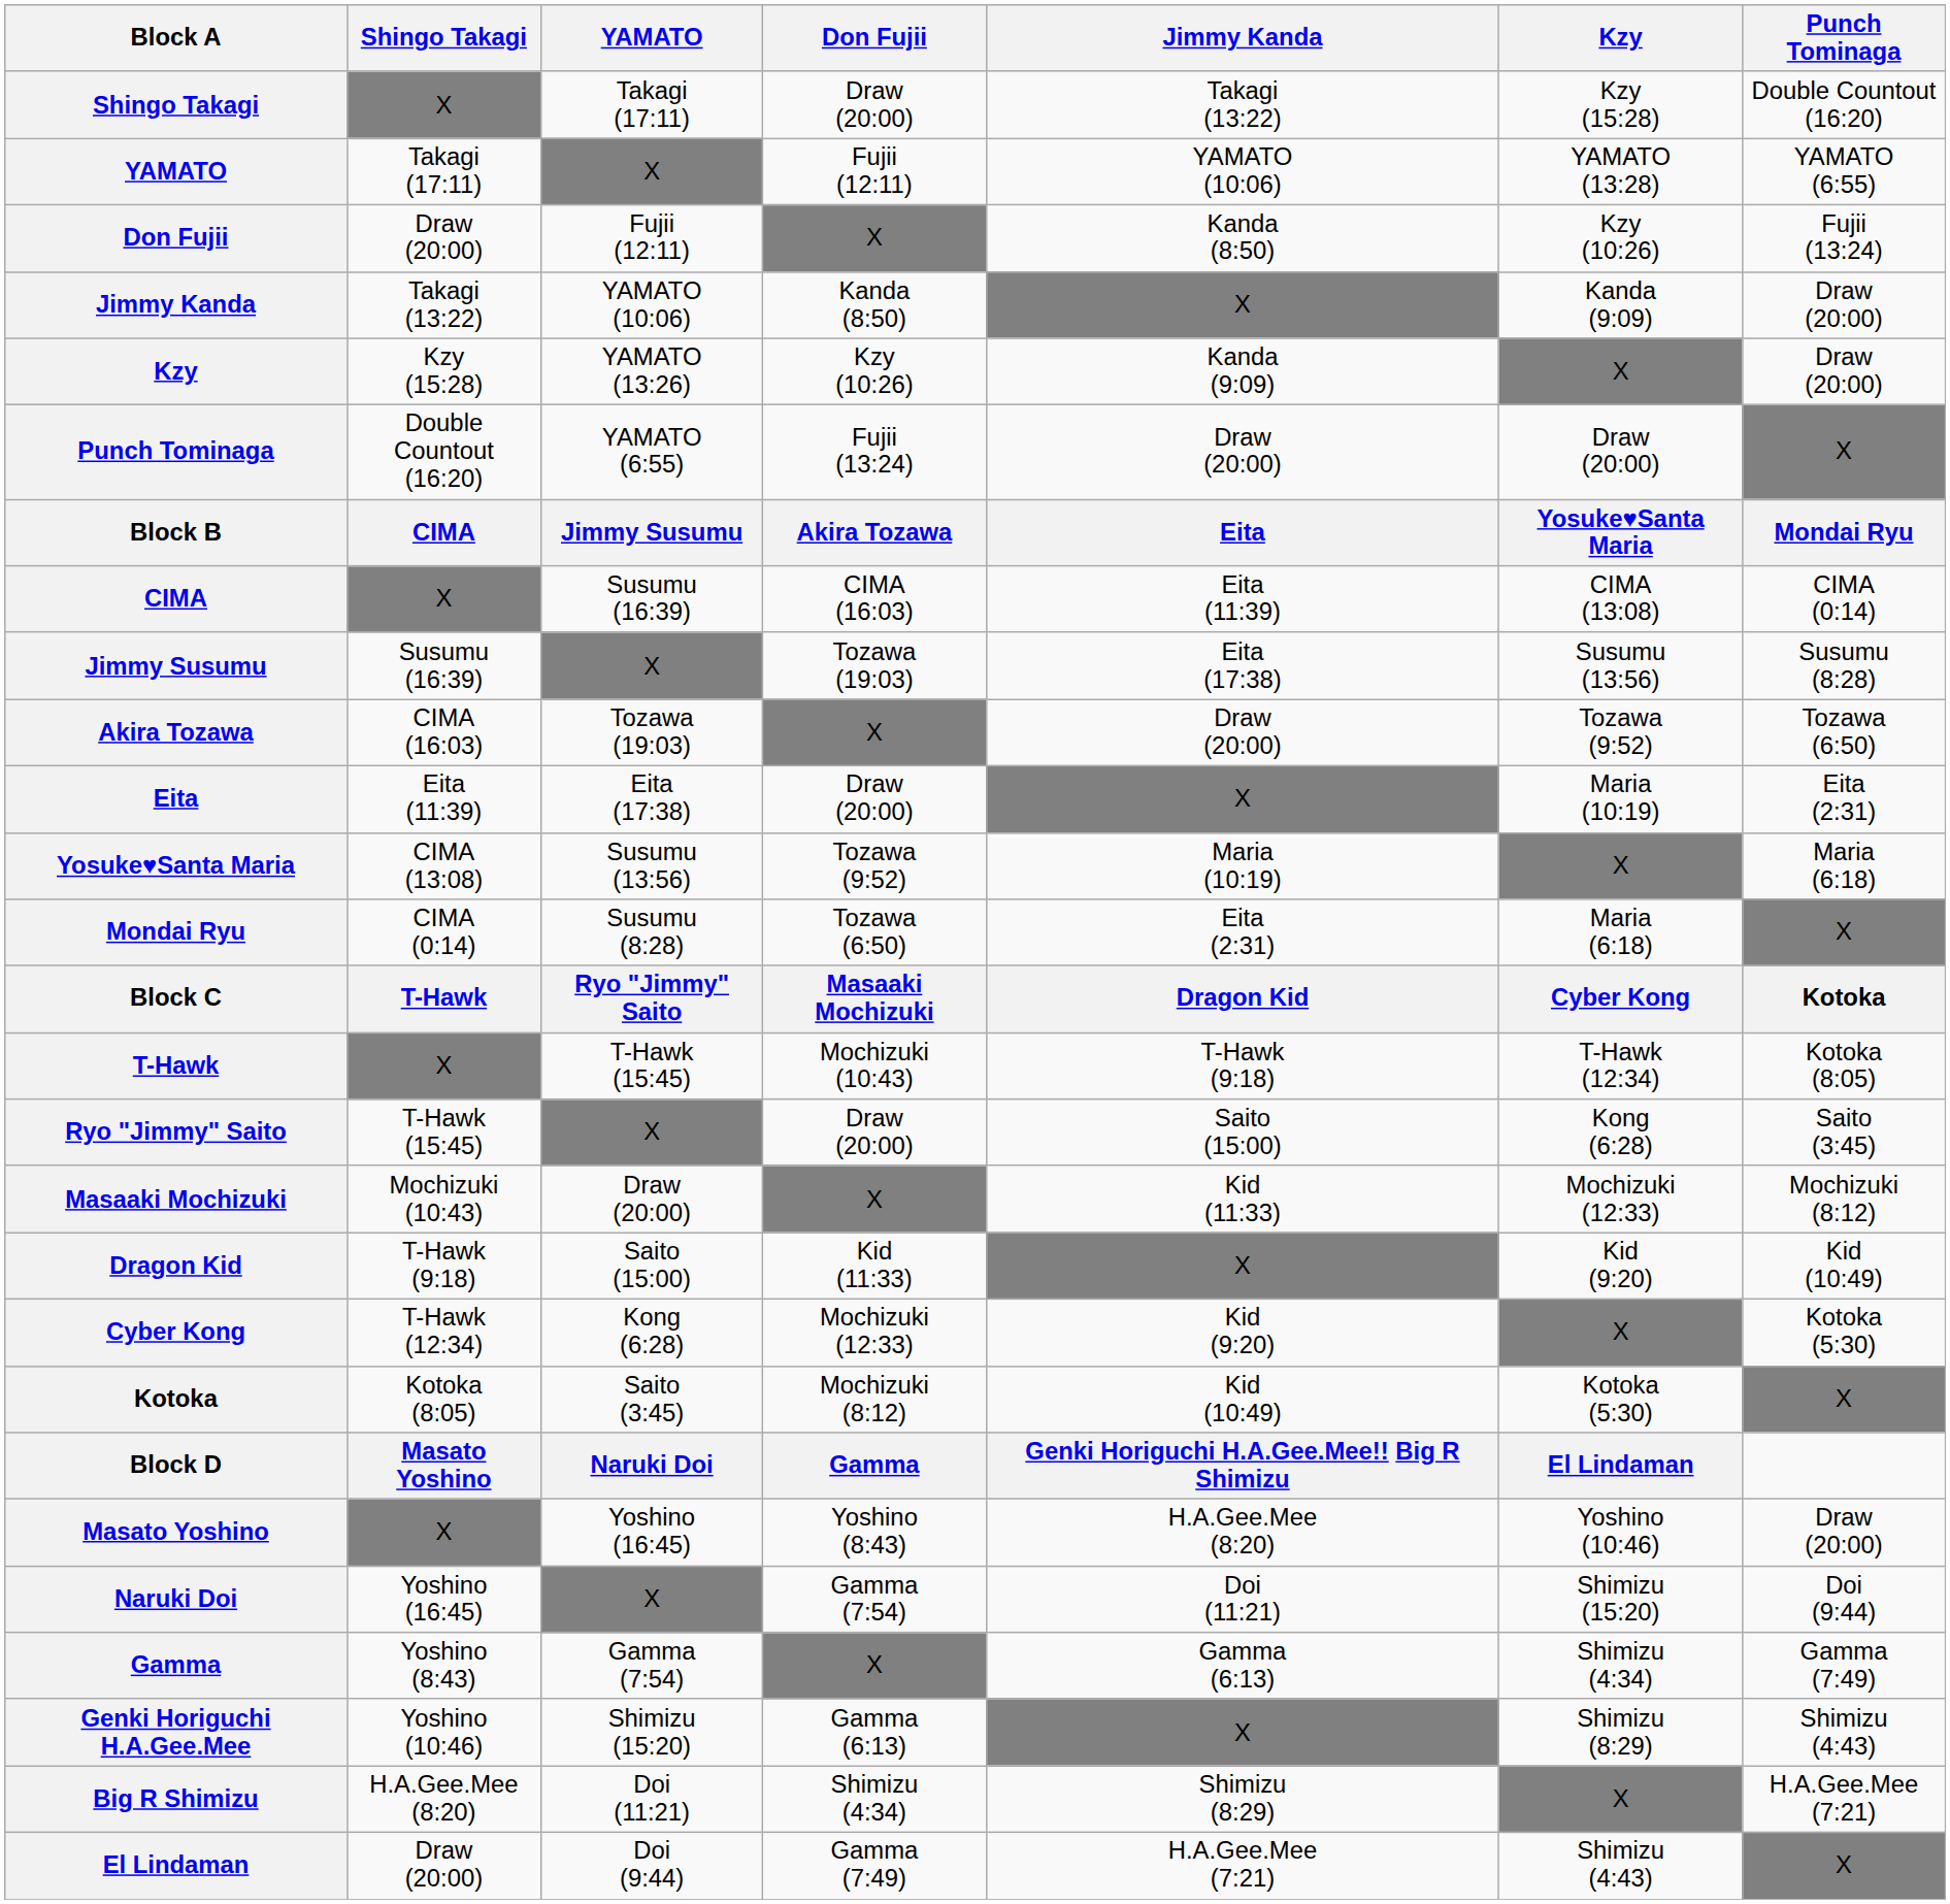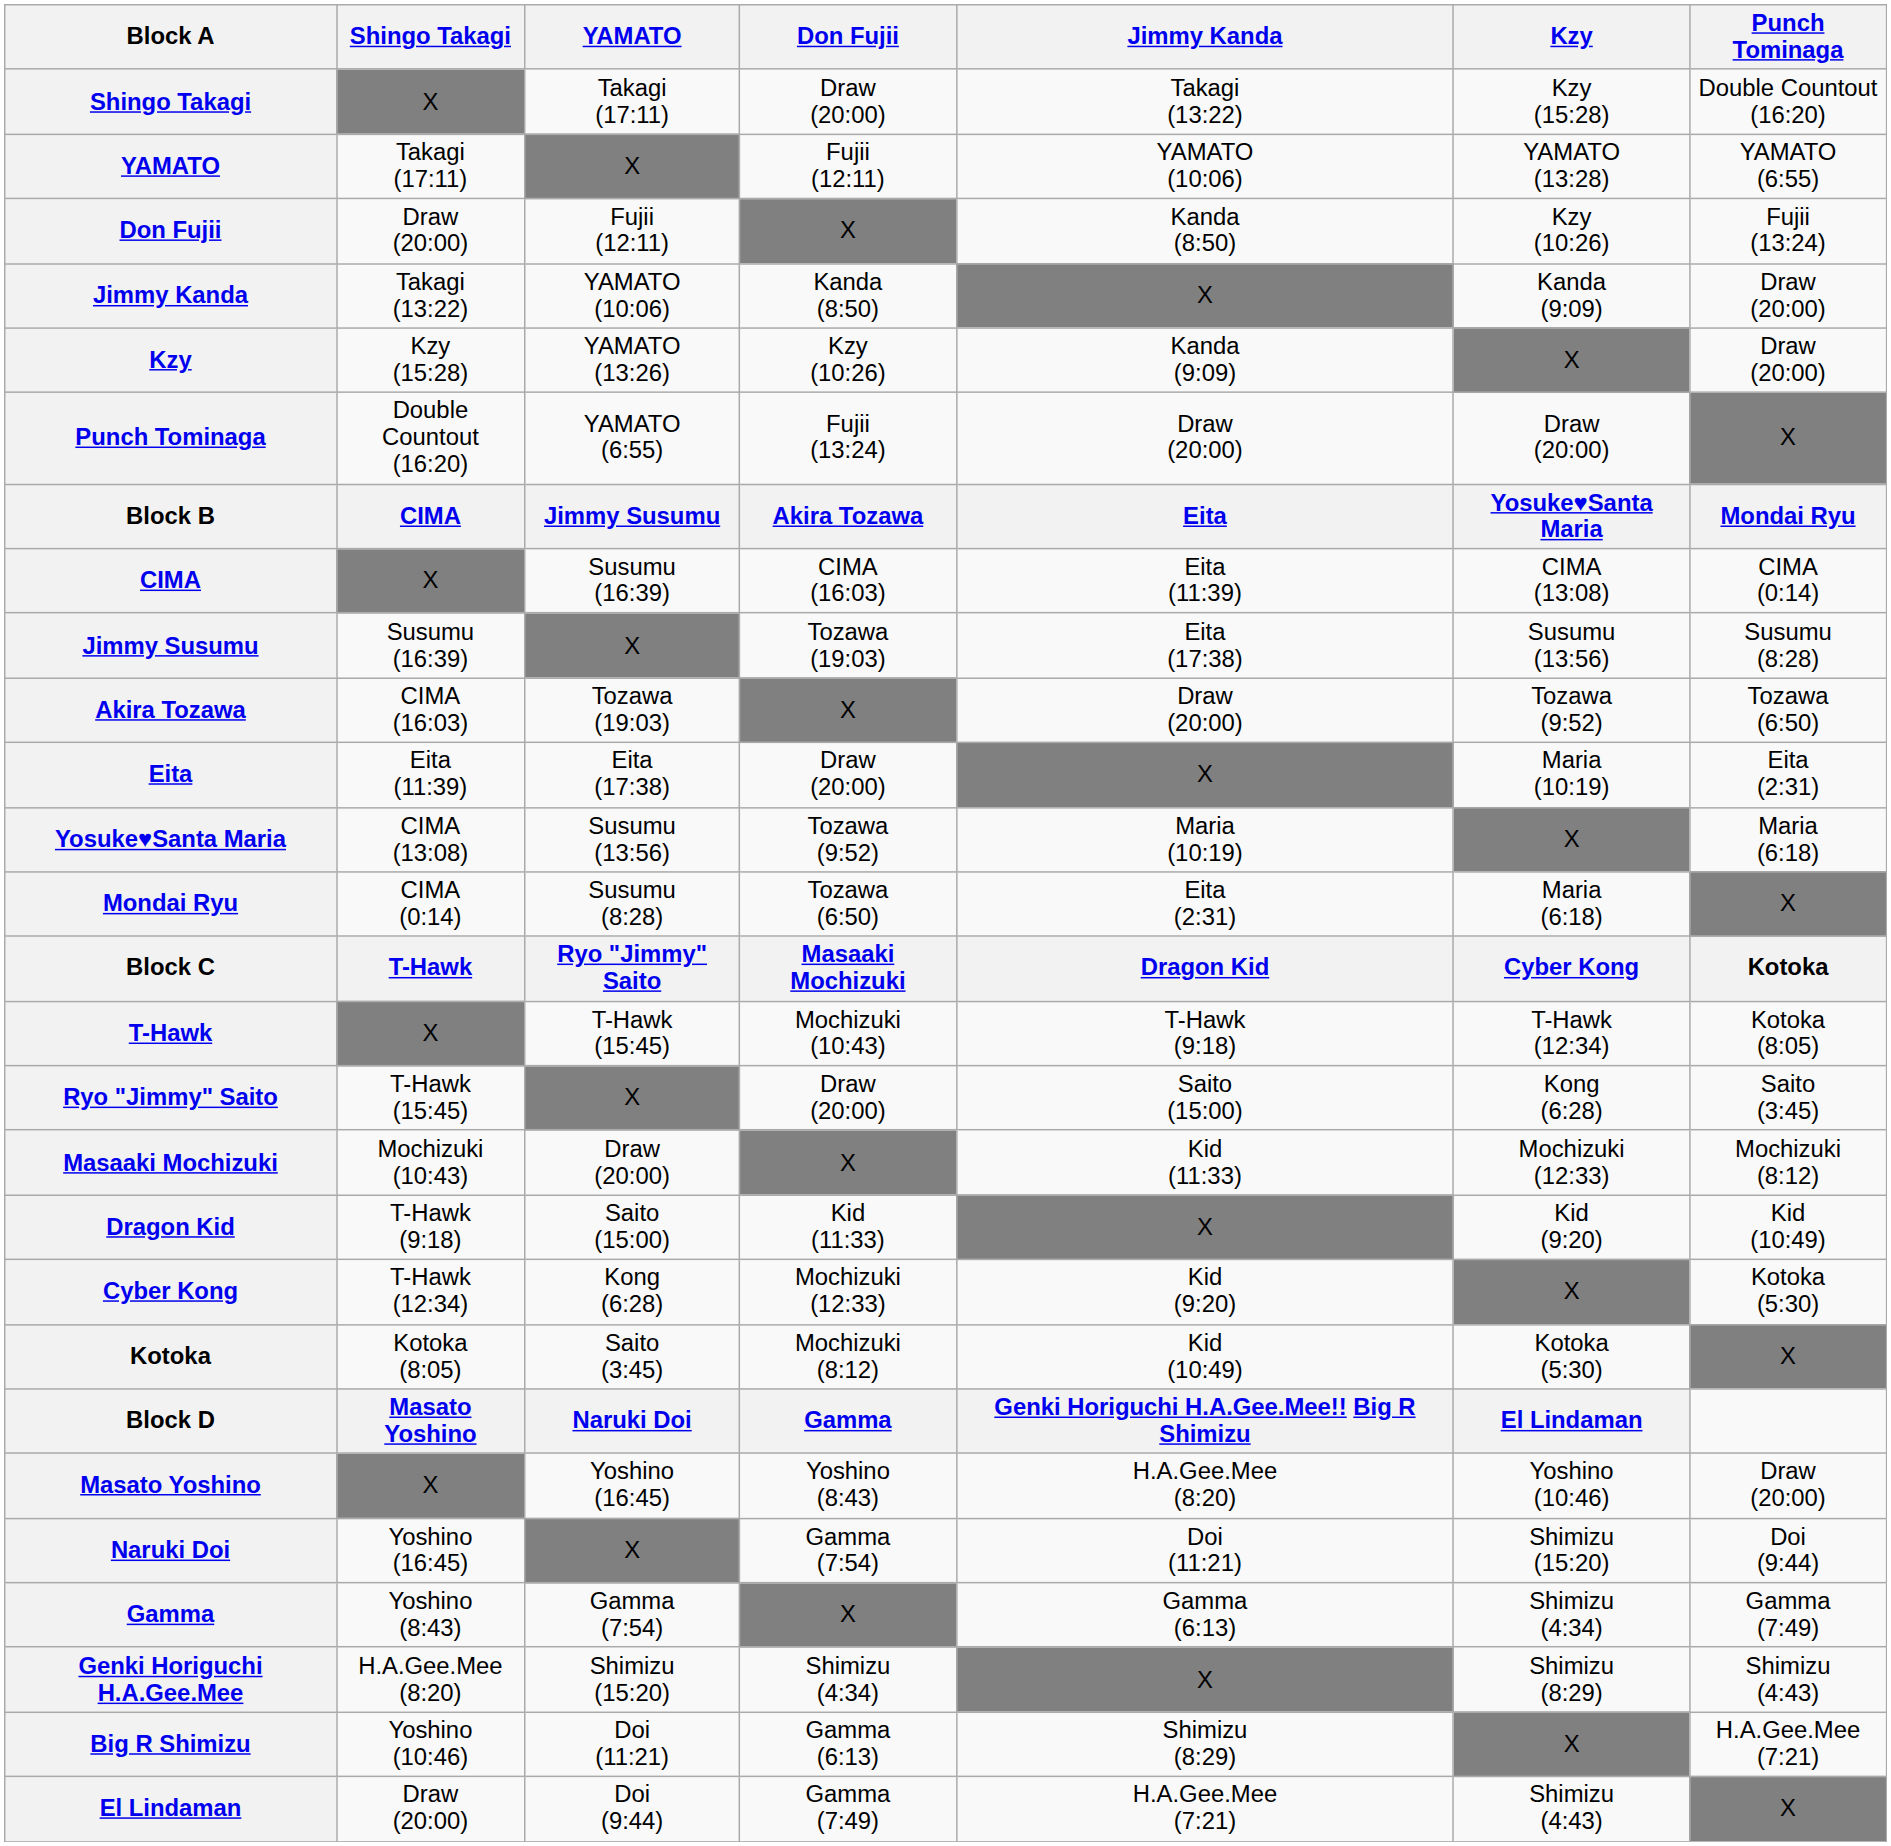 <table class="wikitable" style="margin: 1em auto 1em auto">
 <tr align="center">
 <th>Block A</th>
 <th><a href='#'>Shingo Takagi</a></th>
 <th><a href='#'>YAMATO</a></th>
 <th><a href='#'>Don Fujii</a></th>
 <th><a href='#'>Jimmy Kanda</a></th>
 <th><a href='#'>Kzy</a></th>
 <th><a href='#'>Punch Tominaga</a></th>
 </tr>
 <tr align="center">
 <th><a href='#'>Shingo Takagi</a></th>
 <td bgcolor=grey>X</td>
 <td>Takagi<br>(17:11)</td>
 <td>Draw<br>(20:00)</td>
 <td>Takagi<br>(13:22)</td>
 <td>Kzy<br>(15:28)</td>
 <td>Double Countout<br>(16:20)</td>
 </tr>
 <tr align="center">
 <th><a href='#'>YAMATO</a></th>
 <td>Takagi<br>(17:11)</td>
 <td bgcolor=grey>X</td>
 <td>Fujii<br>(12:11)</td>
 <td>YAMATO<br>(10:06)</td>
 <td>YAMATO<br>(13:28)</td>
 <td>YAMATO<br>(6:55)</td>
 </tr>
 <tr align="center">
 <th><a href='#'>Don Fujii</a></th>
 <td>Draw<br>(20:00)</td>
 <td>Fujii<br>(12:11)</td>
 <td bgcolor=grey>X</td>
 <td>Kanda<br>(8:50)</td>
 <td>Kzy<br>(10:26)</td>
 <td>Fujii<br>(13:24)</td>
 </tr>
 <tr align="center">
 <th><a href='#'>Jimmy Kanda</a></th>
 <td>Takagi<br>(13:22)</td>
 <td>YAMATO<br>(10:06)</td>
 <td>Kanda<br>(8:50)</td>
 <td bgcolor=grey>X</td>
 <td>Kanda<br>(9:09)</td>
 <td>Draw<br>(20:00)</td>
 </tr>
 <tr align="center">
 <th><a href='#'>Kzy</a></th>
 <td>Kzy<br>(15:28)</td>
 <td>YAMATO<br>(13:26)</td>
 <td>Kzy<br>(10:26)</td>
 <td>Kanda<br>(9:09)</td>
 <td bgcolor=grey>X</td>
 <td>Draw<br>(20:00)</td>
 </tr>
 <tr align="center">
 <th><a href='#'>Punch Tominaga</a></th>
 <td>Double Countout<br>(16:20)</td>
 <td>YAMATO<br>(6:55)</td>
 <td>Fujii<br>(13:24)</td>
 <td>Draw<br>(20:00)</td>
 <td>Draw<br>(20:00)</td>
 <td bgcolor=grey>X</td>
 </tr>
 <tr align="center">
 <th>Block B</th>
 <th><a href='#'>CIMA</a></th>
 <th><a href='#'>Jimmy Susumu</a></th>
 <th><a href='#'>Akira Tozawa</a></th>
 <th><a href='#'>Eita</a></th>
 <th><a href='#'>Yosuke♥Santa Maria</a></th>
 <th><a href='#'>Mondai Ryu</a></th>
 </tr>
 <tr align="center">
 <th><a href='#'>CIMA</a></th>
 <td bgcolor=grey>X</td>
 <td>Susumu<br>(16:39)</td>
 <td>CIMA<br>(16:03)</td>
 <td>Eita<br>(11:39)</td>
 <td>CIMA<br>(13:08)</td>
 <td>CIMA<br>(0:14)</td>
 </tr>
 <tr align="center">
 <th><a href='#'>Jimmy Susumu</a></th>
 <td>Susumu<br>(16:39)</td>
 <td bgcolor=grey>X</td>
 <td>Tozawa<br>(19:03)</td>
 <td>Eita<br>(17:38)</td>
 <td>Susumu<br>(13:56)</td>
 <td>Susumu<br>(8:28)</td>
 </tr>
 <tr align="center">
 <th><a href='#'>Akira Tozawa</a></th>
 <td>CIMA<br>(16:03)</td>
 <td>Tozawa<br>(19:03)</td>
 <td bgcolor=grey>X</td>
 <td>Draw<br>(20:00)</td>
 <td>Tozawa<br>(9:52)</td>
 <td>Tozawa<br>(6:50)</td>
 </tr>
 <tr align="center">
 <th><a href='#'>Eita</a></th>
 <td>Eita<br>(11:39)</td>
 <td>Eita<br>(17:38)</td>
 <td>Draw<br>(20:00)</td>
 <td bgcolor=grey>X</td>
 <td>Maria<br>(10:19)</td>
 <td>Eita<br>(2:31)</td>
 </tr>
 <tr align="center">
 <th><a href='#'>Yosuke♥Santa Maria</a></th>
 <td>CIMA<br>(13:08)</td>
 <td>Susumu<br>(13:56)</td>
 <td>Tozawa<br>(9:52)</td>
 <td>Maria<br>(10:19)</td>
 <td bgcolor=grey>X</td>
 <td>Maria<br>(6:18)</td>
 </tr>
 <tr align="center">
 <th><a href='#'>Mondai Ryu</a></th>
 <td>CIMA<br>(0:14)</td>
 <td>Susumu<br>(8:28)</td>
 <td>Tozawa<br>(6:50)</td>
 <td>Eita<br>(2:31)</td>
 <td>Maria<br>(6:18)</td>
 <td bgcolor=grey>X</td>
 </tr>
 <tr align="center">
 <th>Block C</th>
 <th><a href='#'>T-Hawk</a></th>
 <th><a href='#'>Ryo "Jimmy" Saito</a></th>
 <th><a href='#'>Masaaki Mochizuki</a></th>
 <th><a href='#'>Dragon Kid</a></th>
 <th><a href='#'>Cyber Kong</a></th>
 <th>Kotoka</th>
 </tr>
 <tr align="center">
 <th><a href='#'>T-Hawk</a></th>
 <td bgcolor=grey>X</td>
 <td>T-Hawk<br>(15:45)</td>
 <td>Mochizuki<br>(10:43)</td>
 <td>T-Hawk<br>(9:18)</td>
 <td>T-Hawk<br>(12:34)</td>
 <td>Kotoka<br>(8:05)</td>
 </tr>
 <tr align="center">
 <th><a href='#'>Ryo "Jimmy" Saito</a></th>
 <td>T-Hawk<br>(15:45)</td>
 <td bgcolor=grey>X</td>
 <td>Draw<br>(20:00)</td>
 <td>Saito<br>(15:00)</td>
 <td>Kong<br>(6:28)</td>
 <td>Saito<br>(3:45)</td>
 </tr>
 <tr align="center">
 <th><a href='#'>Masaaki Mochizuki</a></th>
 <td>Mochizuki<br>(10:43)</td>
 <td>Draw<br>(20:00)</td>
 <td bgcolor=grey>X</td>
 <td>Kid<br>(11:33)</td>
 <td>Mochizuki<br>(12:33)</td>
 <td>Mochizuki<br>(8:12)</td>
 </tr>
 <tr align="center">
 <th><a href='#'>Dragon Kid</a></th>
 <td>T-Hawk<br>(9:18)</td>
 <td>Saito<br>(15:00)</td>
 <td>Kid<br>(11:33)</td>
 <td bgcolor=grey>X</td>
 <td>Kid<br>(9:20)</td>
 <td>Kid<br>(10:49)</td>
 </tr>
 <tr align="center">
 <th><a href='#'>Cyber Kong</a></th>
 <td>T-Hawk<br>(12:34)</td>
 <td>Kong<br>(6:28)</td>
 <td>Mochizuki<br>(12:33)</td>
 <td>Kid<br>(9:20)</td>
 <td bgcolor=grey>X</td>
 <td>Kotoka<br>(5:30)</td>
 </tr>
 <tr align="center">
 <th>Kotoka</th>
 <td>Kotoka<br>(8:05)</td>
 <td>Saito<br>(3:45)</td>
 <td>Mochizuki<br>(8:12)</td>
 <td>Kid<br>(10:49)</td>
 <td>Kotoka<br>(5:30)</td>
 <td bgcolor=grey>X</td>
 </tr>
 <tr align="center">
 <th>Block D</th>
 <th><a href='#'>Masato Yoshino</a></th>
 <th><a href='#'>Naruki Doi</a></th>
 <th><a href='#'>Gamma</a></th>
 <th><a href='#'>Genki Horiguchi H.A.Gee.Mee!!</a> <a href='#'>Big R Shimizu</a></th>
 <th><a href='#'>El Lindaman</a></th>
 </tr>
 <tr align="center">
 <th><a href='#'>Masato Yoshino</a></th>
 <td bgcolor=grey>X</td>
 <td>Yoshino<br>(16:45)</td>
 <td>Yoshino<br>(8:43)</td>
 <td>H.A.Gee.Mee<br>(8:20)</td>
 <td>Yoshino<br>(10:46)</td>
 <td>Draw<br>(20:00)</td>
 </tr>
 <tr align="center">
 <th><a href='#'>Naruki Doi</a></th>
 <td>Yoshino<br>(16:45)</td>
 <td bgcolor=grey>X</td>
 <td>Gamma<br>(7:54)</td>
 <td>Doi<br>(11:21)</td>
 <td>Shimizu<br>(15:20)</td>
 <td>Doi<br>(9:44)</td>
 </tr>
 <tr align="center">
 <th><a href='#'>Gamma</a></th>
 <td>Yoshino<br>(8:43)</td>
 <td>Gamma<br>(7:54)</td>
 <td bgcolor=grey>X</td>
 <td>Gamma<br>(6:13)</td>
 <td>Shimizu<br>(4:34)</td>
 <td>Gamma<br>(7:49)</td>
 </tr>
 <tr align="center">
 <th><a href='#'>Genki Horiguchi H.A.Gee.Mee</a></th>
-<td>Yoshino<br>(10:46)</td>
+<td>H.A.Gee.Mee<br>(8:20)</td>
 <td>Shimizu<br>(15:20)</td>
-<td>Gamma<br>(6:13)</td>
+<td>Shimizu<br>(4:34)</td>
 <td bgcolor=grey>X</td>
 <td>Shimizu<br>(8:29)</td>
 <td>Shimizu<br>(4:43)</td>
 </tr>
 <tr align="center">
 <th><a href='#'>Big R Shimizu</a></th>
-<td>H.A.Gee.Mee<br>(8:20)</td>
+<td>Yoshino<br>(10:46)</td>
 <td>Doi<br>(11:21)</td>
-<td>Shimizu<br>(4:34)</td>
+<td>Gamma<br>(6:13)</td>
 <td>Shimizu<br>(8:29)</td>
 <td bgcolor=grey>X</td>
 <td>H.A.Gee.Mee<br>(7:21)</td>
 </tr>
 <tr align="center">
 <th><a href='#'>El Lindaman</a></th>
 <td>Draw<br>(20:00)</td>
 <td>Doi<br>(9:44)</td>
 <td>Gamma<br>(7:49)</td>
 <td>H.A.Gee.Mee<br>(7:21)</td>
 <td>Shimizu<br>(4:43)</td>
 <td bgcolor=grey>X</td>
 </tr>
 </table>
